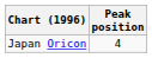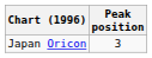 <table class="wikitable">
 <tr>
 <th align="left">Chart (1996)</th>
 <th align="center">Peak<br>position</th>
 </tr>
 <tr>
 <td align="left">Japan <a href='#'>Oricon</a></td>
-<td align="center">4</td>
+<td align="center">3</td>
 </tr>
 </table>
